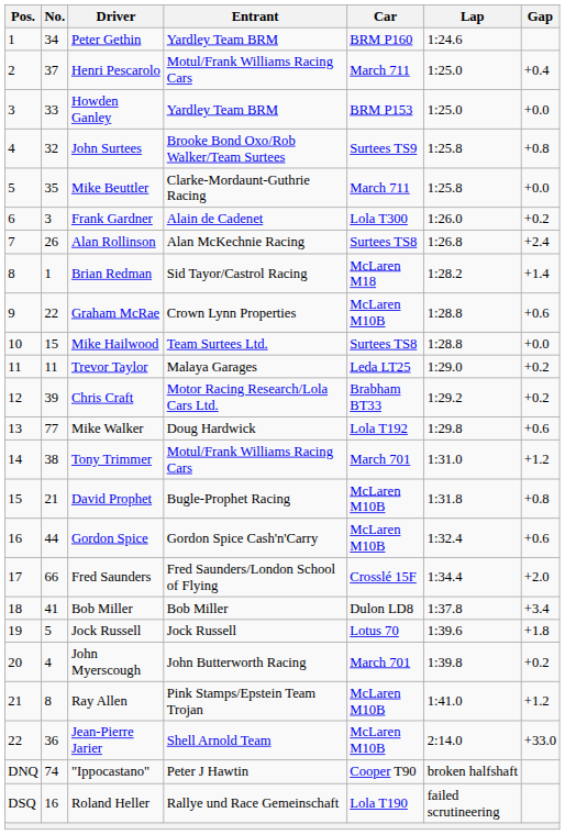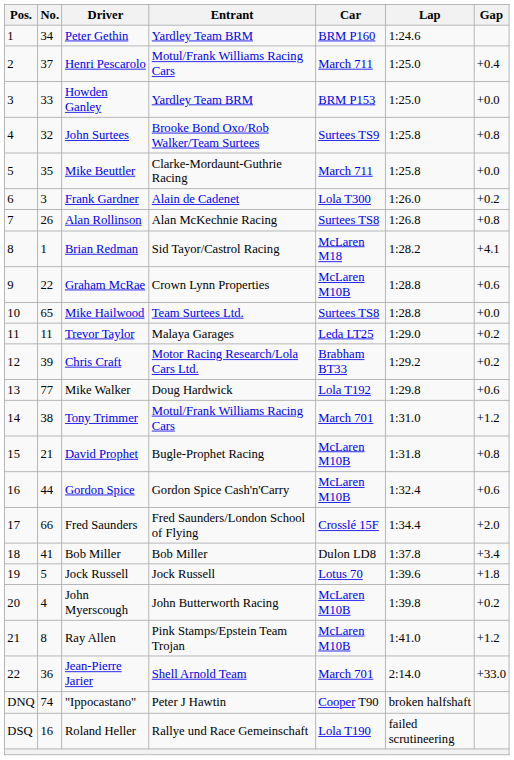 <table class="wikitable" style="font-size: 95%;">
 <tr>
 <th>Pos.</th>
 <th>No.</th>
 <th>Driver</th>
 <th>Entrant</th>
 <th>Car</th>
 <th>Lap</th>
 <th>Gap</th>
 </tr>
 <tr>
 <td>1</td>
 <td>34</td>
 <td> <a href='#'>Peter Gethin</a></td>
 <td><a href='#'>Yardley Team BRM</a></td>
 <td><a href='#'>BRM P160</a></td>
 <td>1:24.6</td>
 <td></td>
 </tr>
 <tr>
 <td>2</td>
 <td>37</td>
 <td> <a href='#'>Henri Pescarolo</a></td>
 <td><a href='#'>Motul/Frank Williams Racing Cars</a></td>
 <td><a href='#'>March 711</a></td>
 <td>1:25.0</td>
 <td>+0.4</td>
 </tr>
 <tr>
 <td>3</td>
 <td>33</td>
 <td> <a href='#'>Howden Ganley</a></td>
 <td><a href='#'>Yardley Team BRM</a></td>
 <td><a href='#'>BRM P153</a></td>
 <td>1:25.0</td>
 <td>+0.0</td>
 </tr>
 <tr>
 <td>4</td>
 <td>32</td>
 <td> <a href='#'>John Surtees</a></td>
 <td><a href='#'>Brooke Bond Oxo/Rob Walker/Team Surtees</a></td>
 <td><a href='#'>Surtees TS9</a></td>
 <td>1:25.8</td>
 <td>+0.8</td>
 </tr>
 <tr>
 <td>5</td>
 <td>35</td>
 <td> <a href='#'>Mike Beuttler</a></td>
 <td>Clarke-Mordaunt-Guthrie Racing</td>
 <td><a href='#'>March 711</a></td>
 <td>1:25.8</td>
 <td>+0.0</td>
 </tr>
 <tr>
 <td>6</td>
 <td>3</td>
 <td> <a href='#'>Frank Gardner</a></td>
 <td><a href='#'>Alain de Cadenet</a></td>
 <td><a href='#'>Lola T300</a></td>
 <td>1:26.0</td>
 <td>+0.2</td>
 </tr>
 <tr>
 <td>7</td>
 <td>26</td>
 <td> <a href='#'>Alan Rollinson</a></td>
 <td>Alan McKechnie Racing</td>
 <td><a href='#'>Surtees TS8</a></td>
 <td>1:26.8</td>
-<td>+2.4</td>
+<td>+0.8</td>
 </tr>
 <tr>
 <td>8</td>
 <td>1</td>
 <td> <a href='#'>Brian Redman</a></td>
 <td>Sid Tayor/Castrol Racing</td>
 <td><a href='#'>McLaren M18</a></td>
 <td>1:28.2</td>
-<td>+1.4</td>
+<td>+4.1</td>
 </tr>
 <tr>
 <td>9</td>
 <td>22</td>
 <td> <a href='#'>Graham McRae</a></td>
 <td>Crown Lynn Properties</td>
 <td><a href='#'>McLaren M10B</a></td>
 <td>1:28.8</td>
 <td>+0.6</td>
 </tr>
 <tr>
 <td>10</td>
-<td>15</td>
+<td>65</td>
 <td> <a href='#'>Mike Hailwood</a></td>
 <td><a href='#'>Team Surtees Ltd.</a></td>
 <td><a href='#'>Surtees TS8</a></td>
 <td>1:28.8</td>
 <td>+0.0</td>
 </tr>
 <tr>
 <td>11</td>
 <td>11</td>
 <td> <a href='#'>Trevor Taylor</a></td>
 <td>Malaya Garages</td>
 <td><a href='#'>Leda LT25</a></td>
 <td>1:29.0</td>
 <td>+0.2</td>
 </tr>
 <tr>
 <td>12</td>
 <td>39</td>
 <td> <a href='#'>Chris Craft</a></td>
 <td><a href='#'>Motor Racing Research/Lola Cars Ltd.</a></td>
 <td><a href='#'>Brabham BT33</a></td>
 <td>1:29.2</td>
 <td>+0.2</td>
 </tr>
 <tr>
 <td>13</td>
 <td>77</td>
 <td> Mike Walker</td>
 <td>Doug Hardwick</td>
 <td><a href='#'>Lola T192</a></td>
 <td>1:29.8</td>
 <td>+0.6</td>
 </tr>
 <tr>
 <td>14</td>
 <td>38</td>
 <td> <a href='#'>Tony Trimmer</a></td>
 <td><a href='#'>Motul/Frank Williams Racing Cars</a></td>
 <td><a href='#'>March 701</a></td>
 <td>1:31.0</td>
 <td>+1.2</td>
 </tr>
 <tr>
 <td>15</td>
 <td>21</td>
 <td> <a href='#'>David Prophet</a></td>
 <td>Bugle-Prophet Racing</td>
 <td><a href='#'>McLaren M10B</a></td>
 <td>1:31.8</td>
 <td>+0.8</td>
 </tr>
 <tr>
 <td>16</td>
 <td>44</td>
 <td> <a href='#'>Gordon Spice</a></td>
 <td>Gordon Spice Cash'n'Carry</td>
 <td><a href='#'>McLaren M10B</a></td>
 <td>1:32.4</td>
 <td>+0.6</td>
 </tr>
 <tr>
 <td>17</td>
 <td>66</td>
 <td> Fred Saunders</td>
 <td>Fred Saunders/London School of Flying</td>
 <td><a href='#'>Crosslé 15F</a></td>
 <td>1:34.4</td>
 <td>+2.0</td>
 </tr>
 <tr>
 <td>18</td>
 <td>41</td>
 <td> Bob Miller</td>
 <td>Bob Miller</td>
 <td>Dulon LD8</td>
 <td>1:37.8</td>
 <td>+3.4</td>
 </tr>
 <tr>
 <td>19</td>
 <td>5</td>
 <td> Jock Russell</td>
 <td>Jock Russell</td>
 <td><a href='#'>Lotus 70</a></td>
 <td>1:39.6</td>
 <td>+1.8</td>
 </tr>
 <tr>
 <td>20</td>
 <td>4</td>
 <td> John Myerscough</td>
 <td>John Butterworth Racing</td>
-<td><a href='#'>March 701</a></td>
+<td><a href='#'>McLaren M10B</a></td>
 <td>1:39.8</td>
 <td>+0.2</td>
 </tr>
 <tr>
 <td>21</td>
 <td>8</td>
 <td> Ray Allen</td>
 <td>Pink Stamps/Epstein Team Trojan</td>
 <td><a href='#'>McLaren M10B</a></td>
 <td>1:41.0</td>
 <td>+1.2</td>
 </tr>
 <tr>
 <td>22</td>
 <td>36</td>
 <td> <a href='#'>Jean-Pierre Jarier</a></td>
 <td><a href='#'>Shell Arnold Team</a></td>
-<td><a href='#'>McLaren M10B</a></td>
+<td><a href='#'>March 701</a></td>
 <td>2:14.0</td>
 <td>+33.0</td>
 </tr>
 <tr>
 <td>DNQ</td>
 <td>74</td>
 <td> "Ippocastano"</td>
 <td>Peter J Hawtin</td>
 <td><a href='#'>Cooper</a> T90</td>
 <td>broken halfshaft</td>
 <td></td>
 </tr>
 <tr>
 <td>DSQ</td>
 <td>16</td>
 <td> Roland Heller</td>
 <td>Rallye und Race Gemeinschaft</td>
 <td><a href='#'>Lola T190</a></td>
 <td>failed scrutineering</td>
 <td></td>
 </tr>
 <tr>
 <th colspan="7"></th>
 </tr>
 </table>
